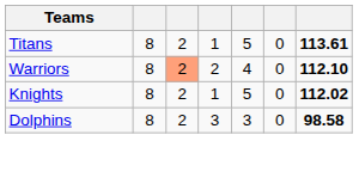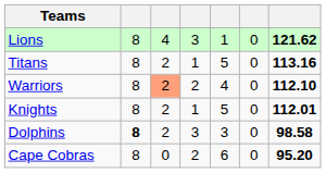 <table class="wikitable" style="text-align:center">
 <tr>
 <th style="width:120px">Teams</th>
 <th style="width:25px"></th>
 <th style="width:25px"></th>
 <th style="width:25px"></th>
 <th style="width:25px"></th>
 <th style="width:25px"></th>
 <th style="width:25px"></th>
 </tr>
+<tr style="background:#cfc">
+<td style="text-align:left"><a href='#'>Lions</a></td>
+<td>8</td>
+<td>4</td>
+<td>3</td>
+<td>1</td>
+<td>0</td>
+<td><strong>121.62</strong></td>
+</tr>
 <tr>
 <td style="text-align:left"><a href='#'>Titans</a></td>
 <td>8</td>
 <td>2</td>
 <td>1</td>
 <td>5</td>
 <td>0</td>
-<td><strong>113.61</strong></td>
+<td><strong>113.16</strong></td>
 </tr>
 <tr>
 <td style="text-align:left"><a href='#'>Warriors</a></td>
 <td>8</td>
 <td style="background: lightsalmon;">2</td>
 <td>2</td>
 <td>4</td>
 <td>0</td>
 <td><strong>112.10</strong></td>
 </tr>
 <tr>
 <td style="text-align:left"><a href='#'>Knights</a></td>
 <td>8</td>
 <td>2</td>
 <td>1</td>
 <td>5</td>
 <td>0</td>
-<td><strong>112.02</strong></td>
+<td><strong>112.01</strong></td>
 </tr>
 <tr>
 <td style="text-align:left"><a href='#'>Dolphins</a></td>
-<td>8</td>
+<td><strong>8</strong></td>
 <td>2</td>
 <td>3</td>
 <td>3</td>
 <td>0</td>
 <td><strong>98.58</strong></td>
 </tr>
+<tr>
+<td style="text-align:left"><a href='#'>Cape Cobras</a></td>
+<td>8</td>
+<td>0</td>
+<td>2</td>
+<td>6</td>
+<td>0</td>
+<td><strong>95.20</strong></td>
+</tr>
 </table>
